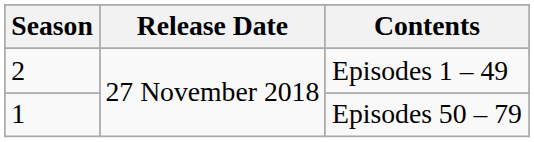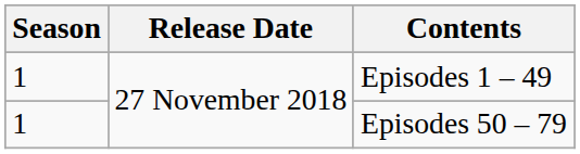 <table class="wikitable">
 <tr>
 <th>Season</th>
 <th>Release Date</th>
 <th>Contents</th>
 </tr>
 <tr>
-<td>2</td>
+<td>1</td>
 <td rowspan="2">27 November 2018</td>
 <td>Episodes 1 – 49</td>
 </tr>
 <tr>
 <td>1</td>
 <td>Episodes 50 – 79</td>
 </tr>
 </table>
